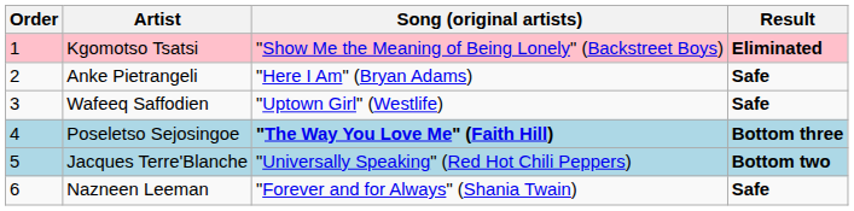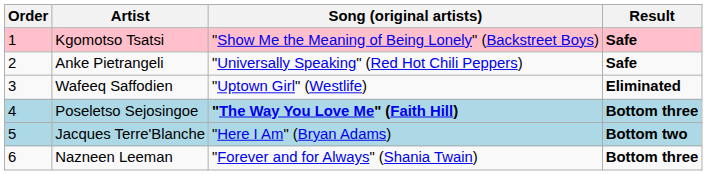 <table class=wikitable>
 <tr>
 <th>Order</th>
 <th>Artist</th>
 <th>Song (original artists)</th>
 <th>Result</th>
 </tr>
 <tr style="background:pink;">
 <td>1</td>
 <td>Kgomotso Tsatsi</td>
 <td>"<a href='#'>Show Me the Meaning of Being Lonely</a>" (<a href='#'>Backstreet Boys</a>)</td>
-<td><strong>Eliminated</strong></td>
+<td><strong>Safe</strong></td>
 </tr>
 <tr>
 <td>2</td>
 <td>Anke Pietrangeli</td>
-<td>"<a href='#'>Here I Am</a>" (<a href='#'>Bryan Adams</a>)</td>
+<td>"<a href='#'>Universally Speaking</a>" (<a href='#'>Red Hot Chili Peppers</a>)</td>
 <td><strong>Safe</strong></td>
 </tr>
 <tr>
 <td>3</td>
 <td>Wafeeq Saffodien</td>
 <td>"<a href='#'>Uptown Girl</a>" (<a href='#'>Westlife</a>)</td>
-<td><strong>Safe</strong></td>
+<td><strong>Eliminated</strong></td>
 </tr>
 <tr style="background:lightblue;">
 <td>4</td>
 <td>Poseletso Sejosingoe</td>
 <td><strong>"<a href='#'>The Way You Love Me</a>" (<a href='#'>Faith Hill</a>)</strong></td>
 <td><strong>Bottom three</strong></td>
 </tr>
 <tr style="background:lightblue;">
 <td>5</td>
 <td>Jacques Terre'Blanche</td>
-<td>"<a href='#'>Universally Speaking</a>" (<a href='#'>Red Hot Chili Peppers</a>)</td>
+<td>"<a href='#'>Here I Am</a>" (<a href='#'>Bryan Adams</a>)</td>
 <td><strong>Bottom two</strong></td>
 </tr>
 <tr>
 <td>6</td>
 <td>Nazneen Leeman</td>
 <td>"<a href='#'>Forever and for Always</a>" (<a href='#'>Shania Twain</a>)</td>
-<td><strong>Safe</strong></td>
+<td><strong>Bottom three</strong></td>
 </tr>
 </table>
